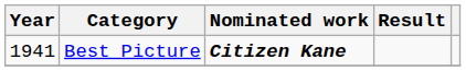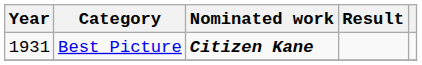 <table class="wikitable">
 <tr>
 <th>Year</th>
 <th>Category</th>
 <th>Nominated work</th>
 <th>Result</th>
 <th></th>
 </tr>
 <tr>
-<td>1941</td>
+<td>1931</td>
 <td><a href='#'>Best Picture</a></td>
 <td><strong><em>Citizen Kane</em></strong></td>
 <td></td>
 <td></td>
 </tr>
 <tr>
 </tr>
 </table>
